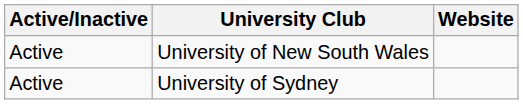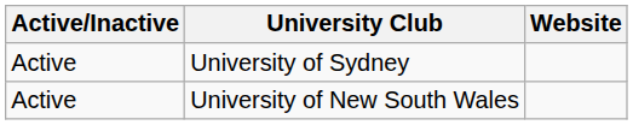 <table class="wikitable sortable">
 <tr>
 <th>Active/Inactive</th>
 <th>University Club</th>
 <th>Website</th>
 </tr>
 <tr>
 <td>Active</td>
-<td>University of New South Wales</td>
+<td>University of Sydney</td>
 <td></td>
 </tr>
 <tr>
 <td>Active</td>
-<td>University of Sydney</td>
+<td>University of New South Wales</td>
 <td></td>
 </tr>
 </table>
